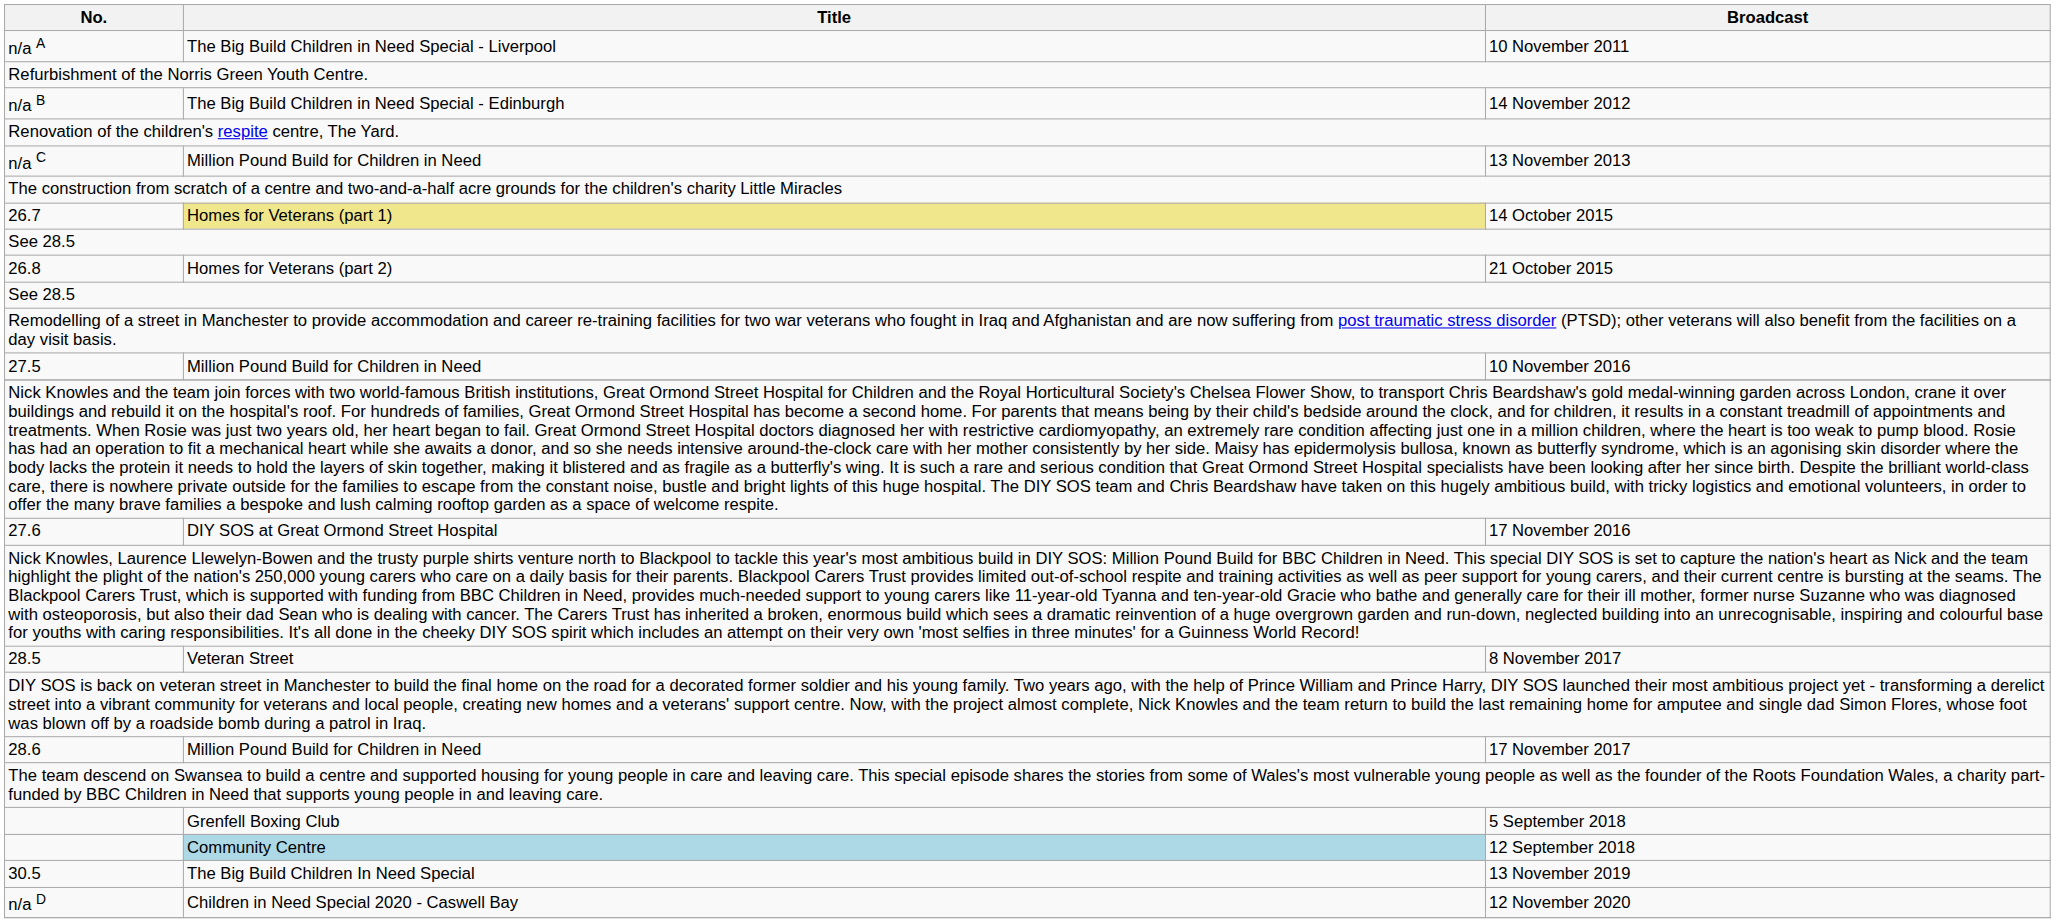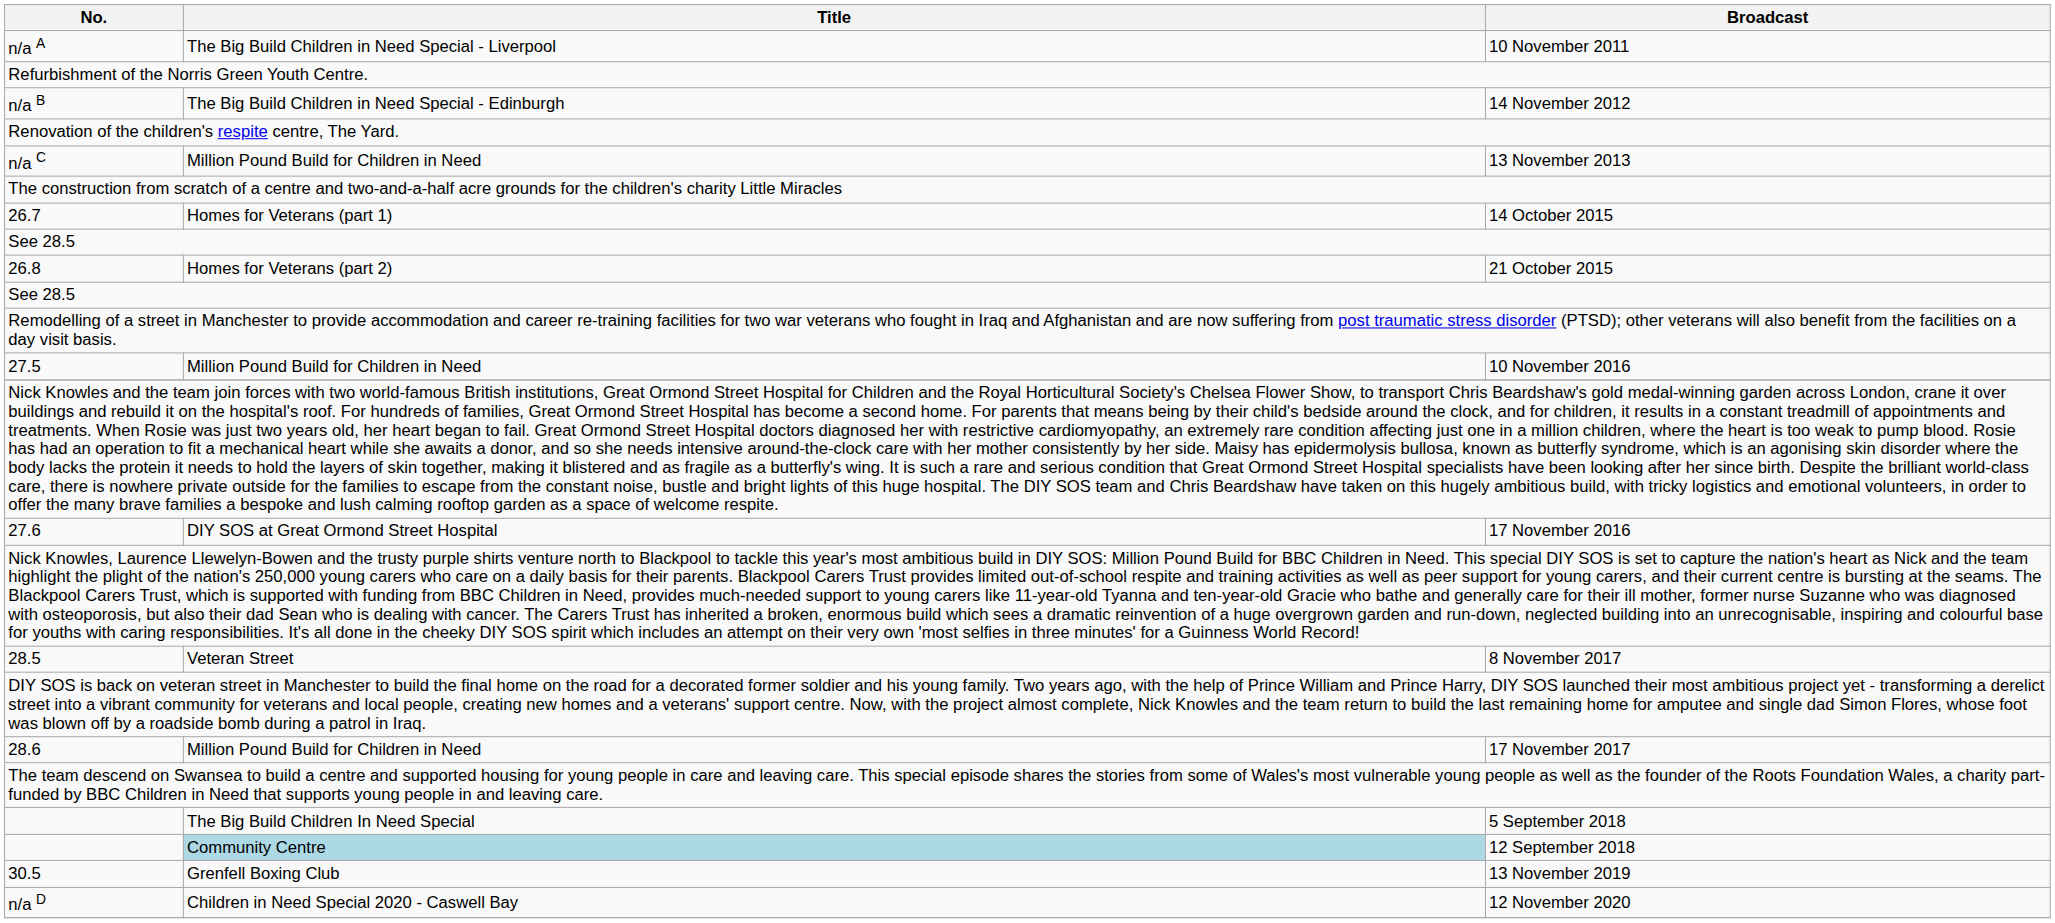 <table class="wikitable">
 <tr>
 <th>No.</th>
 <th>Title</th>
 <th>Broadcast</th>
 </tr>
 <tr>
 <td>n/a <sup>A</sup></td>
 <td>The Big Build Children in Need Special - Liverpool</td>
 <td>10 November 2011</td>
 </tr>
 <tr>
 <td colspan="3">Refurbishment of the Norris Green Youth Centre.</td>
 </tr>
 <tr>
 <td>n/a <sup>B</sup></td>
 <td>The Big Build Children in Need Special - Edinburgh</td>
 <td>14 November 2012</td>
 </tr>
 <tr>
 <td colspan="3">Renovation of the children's <a href='#'>respite</a> centre, The Yard.</td>
 </tr>
 <tr>
 <td>n/a <sup>C</sup></td>
 <td>Million Pound Build for Children in Need</td>
 <td>13 November 2013</td>
 </tr>
 <tr>
 <td colspan="3">The construction from scratch of a centre and two-and-a-half acre grounds for the children's charity Little Miracles</td>
 </tr>
 <tr>
 <td>26.7</td>
-<td style="background: khaki;">Homes for Veterans (part 1)</td>
+<td>Homes for Veterans (part 1)</td>
 <td>14 October 2015</td>
 </tr>
 <tr>
 <td colspan="3">See 28.5</td>
 </tr>
 <tr>
 <td>26.8</td>
 <td>Homes for Veterans (part 2)</td>
 <td>21 October 2015</td>
 </tr>
 <tr>
 <td colspan="3">See 28.5</td>
 </tr>
 <tr>
 <td colspan="3">Remodelling of a street in Manchester to provide accommodation and career re-training facilities for two war veterans who fought in Iraq and Afghanistan and are now suffering from <a href='#'>post traumatic stress disorder</a> (PTSD); other veterans will also benefit from the facilities on a day visit basis.</td>
 </tr>
 <tr>
 <td>27.5</td>
 <td>Million Pound Build for Children in Need</td>
 <td>10 November 2016</td>
 </tr>
 <tr>
 </tr>
 <tr>
 <td colspan="4">Nick Knowles and the team join forces with two world-famous British institutions, Great Ormond Street Hospital for Children and the Royal Horticultural Society's Chelsea Flower Show, to transport Chris Beardshaw's gold medal-winning garden across London, crane it over buildings and rebuild it on the hospital's roof. For hundreds of families, Great Ormond Street Hospital has become a second home. For parents that means being by their child's bedside around the clock, and for children, it results in a constant treadmill of appointments and treatments. When Rosie was just two years old, her heart began to fail. Great Ormond Street Hospital doctors diagnosed her with restrictive cardiomyopathy, an extremely rare condition affecting just one in a million children, where the heart is too weak to pump blood. Rosie has had an operation to fit a mechanical heart while she awaits a donor, and so she needs intensive around-the-clock care with her mother consistently by her side. Maisy has epidermolysis bullosa, known as butterfly syndrome, which is an agonising skin disorder where the body lacks the protein it needs to hold the layers of skin together, making it blistered and as fragile as a butterfly's wing. It is such a rare and serious condition that Great Ormond Street Hospital specialists have been looking after her since birth. Despite the brilliant world-class care, there is nowhere private outside for the families to escape from the constant noise, bustle and bright lights of this huge hospital. The DIY SOS team and Chris Beardshaw have taken on this hugely ambitious build, with tricky logistics and emotional volunteers, in order to offer the many brave families a bespoke and lush calming rooftop garden as a space of welcome respite.</td>
 </tr>
 <tr>
 <td>27.6</td>
 <td>DIY SOS at Great Ormond Street Hospital</td>
 <td>17 November 2016</td>
 </tr>
 <tr>
 <td colspan="4">Nick Knowles, Laurence Llewelyn-Bowen and the trusty purple shirts venture north to Blackpool to tackle this year's most ambitious build in DIY SOS: Million Pound Build for BBC Children in Need. This special DIY SOS is set to capture the nation's heart as Nick and the team highlight the plight of the nation's 250,000 young carers who care on a daily basis for their parents. Blackpool Carers Trust provides limited out-of-school respite and training activities as well as peer support for young carers, and their current centre is bursting at the seams. The Blackpool Carers Trust, which is supported with funding from BBC Children in Need, provides much-needed support to young carers like 11-year-old Tyanna and ten-year-old Gracie who bathe and generally care for their ill mother, former nurse Suzanne who was diagnosed with osteoporosis, but also their dad Sean who is dealing with cancer. The Carers Trust has inherited a broken, enormous build which sees a dramatic reinvention of a huge overgrown garden and run-down, neglected building into an unrecognisable, inspiring and colourful base for youths with caring responsibilities. It's all done in the cheeky DIY SOS spirit which includes an attempt on their very own 'most selfies in three minutes' for a Guinness World Record!</td>
 </tr>
 <tr>
 <td>28.5</td>
 <td>Veteran Street</td>
 <td>8 November 2017</td>
 </tr>
 <tr>
 <td colspan="4">DIY SOS is back on veteran street in Manchester to build the final home on the road for a decorated former soldier and his young family. Two years ago, with the help of Prince William and Prince Harry, DIY SOS launched their most ambitious project yet - transforming a derelict street into a vibrant community for veterans and local people, creating new homes and a veterans' support centre. Now, with the project almost complete, Nick Knowles and the team return to build the last remaining home for amputee and single dad Simon Flores, whose foot was blown off by a roadside bomb during a patrol in Iraq.</td>
 </tr>
 <tr>
 <td>28.6</td>
 <td>Million Pound Build for Children in Need</td>
 <td>17 November 2017</td>
 </tr>
 <tr>
 <td colspan="4">The team descend on Swansea to build a centre and supported housing for young people in care and leaving care. This special episode shares the stories from some of Wales's most vulnerable young people as well as the founder of the Roots Foundation Wales, a charity part-funded by BBC Children in Need that supports young people in and leaving care.</td>
 </tr>
 <tr>
 <td></td>
-<td>Grenfell Boxing Club</td>
+<td>The Big Build Children In Need Special</td>
 <td>5 September 2018</td>
 </tr>
 <tr>
 <td></td>
 <td style="background: lightblue;">Community Centre</td>
 <td>12 September 2018</td>
 </tr>
 <tr>
 <td>30.5</td>
-<td>The Big Build Children In Need Special</td>
+<td>Grenfell Boxing Club</td>
 <td>13 November 2019</td>
 </tr>
 <tr>
 <td>n/a <sup>D</sup></td>
 <td>Children in Need Special 2020 - Caswell Bay</td>
 <td>12 November 2020</td>
 </tr>
 <tr>
 </tr>
 </table>
